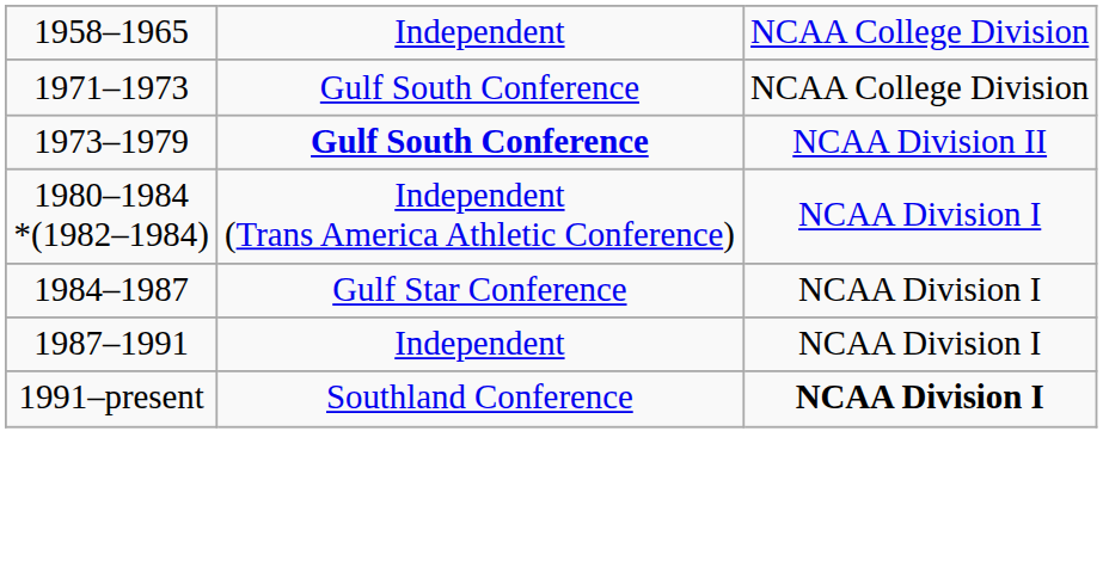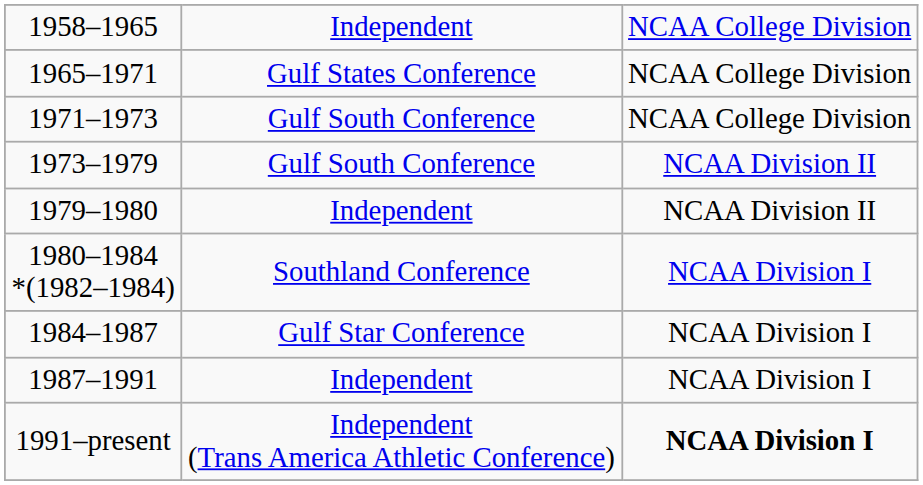 <table class= "wikitable"; style= "text-align:center">
 <tr>
 <td>1958–1965</td>
 <td><a href='#'>Independent</a></td>
 <td><a href='#'>NCAA College Division</a></td>
+</tr>
+<tr>
+<td>1965–1971</td>
+<td><a href='#'>Gulf States Conference</a></td>
+<td>NCAA College Division</td>
 </tr>
 <tr>
 <td>1971–1973</td>
 <td><a href='#'>Gulf South Conference</a></td>
 <td>NCAA College Division</td>
 </tr>
 <tr>
 <td>1973–1979</td>
-<td><strong><a href='#'>Gulf South Conference</a></strong></td>
+<td><a href='#'>Gulf South Conference</a></td>
 <td><a href='#'>NCAA Division II</a></td>
 </tr>
 <tr>
+<td>1979–1980</td>
+<td><a href='#'>Independent</a></td>
+<td>NCAA Division II</td>
+</tr>
+<tr>
 <td>1980–1984<br>*(1982–1984)</td>
-<td><a href='#'>Independent</a><br>(<a href='#'>Trans America Athletic Conference</a>)</td>
+<td><a href='#'>Southland Conference</a></td>
 <td><a href='#'>NCAA Division I</a></td>
 </tr>
 <tr>
 <td>1984–1987</td>
 <td><a href='#'>Gulf Star Conference</a></td>
 <td>NCAA Division I</td>
 </tr>
 <tr>
 <td>1987–1991</td>
 <td><a href='#'>Independent</a></td>
 <td>NCAA Division I</td>
 </tr>
 <tr>
 <td>1991–present</td>
-<td><a href='#'>Southland Conference</a></td>
+<td><a href='#'>Independent</a><br>(<a href='#'>Trans America Athletic Conference</a>)</td>
 <td><strong>NCAA Division I</strong></td>
 </tr>
 </table>
